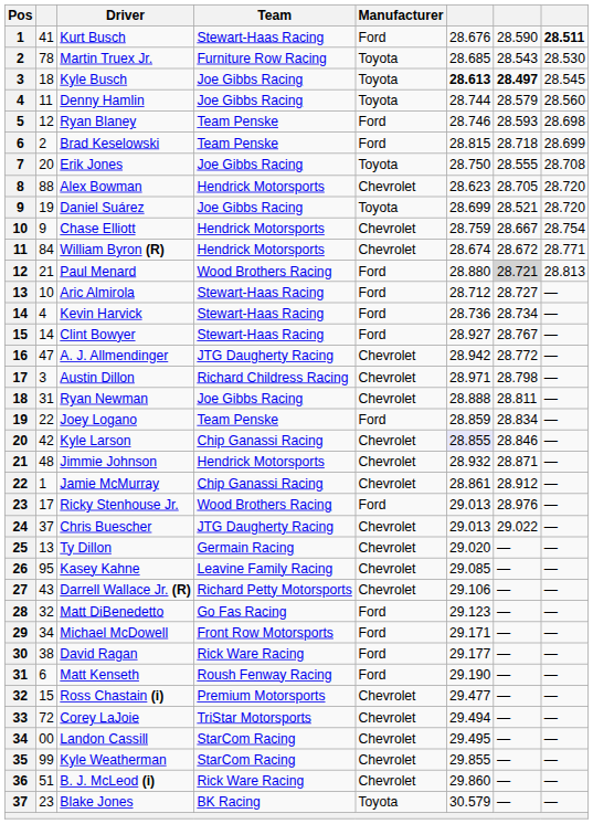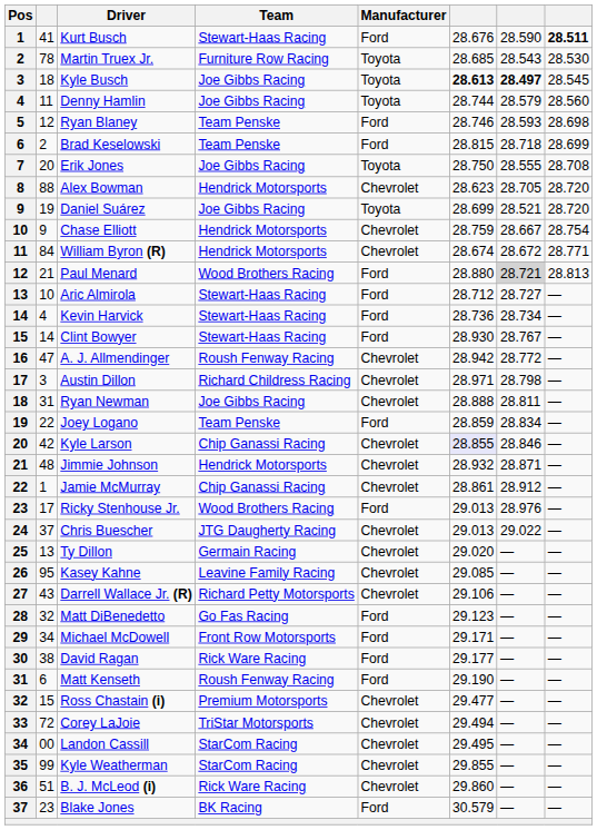 <table class="wikitable" style="font-size:95%">
 <tr>
 <th>Pos</th>
 <th></th>
 <th>Driver</th>
 <th>Team</th>
 <th>Manufacturer</th>
 <th></th>
 <th></th>
 <th></th>
 </tr>
 <tr>
 <th>1</th>
 <td>41</td>
 <td><a href='#'>Kurt Busch</a></td>
 <td><a href='#'>Stewart-Haas Racing</a></td>
 <td>Ford</td>
 <td>28.676</td>
 <td>28.590</td>
 <td><strong>28.511</strong></td>
 </tr>
 <tr>
 <th>2</th>
 <td>78</td>
 <td><a href='#'>Martin Truex Jr.</a></td>
 <td><a href='#'>Furniture Row Racing</a></td>
 <td>Toyota</td>
 <td>28.685</td>
 <td>28.543</td>
 <td>28.530</td>
 </tr>
 <tr>
 <th>3</th>
 <td>18</td>
 <td><a href='#'>Kyle Busch</a></td>
 <td><a href='#'>Joe Gibbs Racing</a></td>
 <td>Toyota</td>
 <td><strong>28.613</strong></td>
 <td><strong>28.497</strong></td>
 <td>28.545</td>
 </tr>
 <tr>
 <th>4</th>
 <td>11</td>
 <td><a href='#'>Denny Hamlin</a></td>
 <td><a href='#'>Joe Gibbs Racing</a></td>
 <td>Toyota</td>
 <td>28.744</td>
 <td>28.579</td>
 <td>28.560</td>
 </tr>
 <tr>
 <th>5</th>
 <td>12</td>
 <td><a href='#'>Ryan Blaney</a></td>
 <td><a href='#'>Team Penske</a></td>
 <td>Ford</td>
 <td>28.746</td>
 <td>28.593</td>
 <td>28.698</td>
 </tr>
 <tr>
 <th>6</th>
 <td>2</td>
 <td><a href='#'>Brad Keselowski</a></td>
 <td><a href='#'>Team Penske</a></td>
 <td>Ford</td>
 <td>28.815</td>
 <td>28.718</td>
 <td>28.699</td>
 </tr>
 <tr>
 <th>7</th>
 <td>20</td>
 <td><a href='#'>Erik Jones</a></td>
 <td><a href='#'>Joe Gibbs Racing</a></td>
 <td>Toyota</td>
 <td>28.750</td>
 <td>28.555</td>
 <td>28.708</td>
 </tr>
 <tr>
 <th>8</th>
 <td>88</td>
 <td><a href='#'>Alex Bowman</a></td>
 <td><a href='#'>Hendrick Motorsports</a></td>
 <td>Chevrolet</td>
 <td>28.623</td>
 <td>28.705</td>
 <td>28.720</td>
 </tr>
 <tr>
 <th>9</th>
 <td>19</td>
 <td><a href='#'>Daniel Suárez</a></td>
 <td><a href='#'>Joe Gibbs Racing</a></td>
 <td>Toyota</td>
 <td>28.699</td>
 <td>28.521</td>
 <td>28.720</td>
 </tr>
 <tr>
 <th>10</th>
 <td>9</td>
 <td><a href='#'>Chase Elliott</a></td>
 <td><a href='#'>Hendrick Motorsports</a></td>
 <td>Chevrolet</td>
 <td>28.759</td>
 <td>28.667</td>
 <td>28.754</td>
 </tr>
 <tr>
 <th>11</th>
 <td>84</td>
 <td><a href='#'>William Byron</a> <strong>(R)</strong></td>
 <td><a href='#'>Hendrick Motorsports</a></td>
 <td>Chevrolet</td>
 <td>28.674</td>
 <td>28.672</td>
 <td>28.771</td>
 </tr>
 <tr>
 <th>12</th>
 <td>21</td>
 <td><a href='#'>Paul Menard</a></td>
 <td><a href='#'>Wood Brothers Racing</a></td>
 <td>Ford</td>
 <td>28.880</td>
 <td style="background: lightgrey;">28.721</td>
 <td>28.813</td>
 </tr>
 <tr>
 <th>13</th>
 <td>10</td>
 <td><a href='#'>Aric Almirola</a></td>
 <td><a href='#'>Stewart-Haas Racing</a></td>
 <td>Ford</td>
 <td>28.712</td>
 <td>28.727</td>
 <td>—</td>
 </tr>
 <tr>
 <th>14</th>
 <td>4</td>
 <td><a href='#'>Kevin Harvick</a></td>
 <td><a href='#'>Stewart-Haas Racing</a></td>
 <td>Ford</td>
 <td>28.736</td>
 <td>28.734</td>
 <td>—</td>
 </tr>
 <tr>
 <th>15</th>
 <td>14</td>
 <td><a href='#'>Clint Bowyer</a></td>
 <td><a href='#'>Stewart-Haas Racing</a></td>
 <td>Ford</td>
-<td>28.927</td>
+<td>28.930</td>
 <td>28.767</td>
 <td>—</td>
 </tr>
 <tr>
 <th>16</th>
 <td>47</td>
 <td><a href='#'>A. J. Allmendinger</a></td>
-<td><a href='#'>JTG Daugherty Racing</a></td>
+<td><a href='#'>Roush Fenway Racing</a></td>
 <td>Chevrolet</td>
 <td>28.942</td>
 <td>28.772</td>
 <td>—</td>
 </tr>
 <tr>
 <th>17</th>
 <td>3</td>
 <td><a href='#'>Austin Dillon</a></td>
 <td><a href='#'>Richard Childress Racing</a></td>
 <td>Chevrolet</td>
 <td>28.971</td>
 <td>28.798</td>
 <td>—</td>
 </tr>
 <tr>
 <th>18</th>
 <td>31</td>
 <td><a href='#'>Ryan Newman</a></td>
 <td><a href='#'>Joe Gibbs Racing</a></td>
 <td>Chevrolet</td>
 <td>28.888</td>
 <td>28.811</td>
 <td>—</td>
 </tr>
 <tr>
 <th>19</th>
 <td>22</td>
 <td><a href='#'>Joey Logano</a></td>
 <td><a href='#'>Team Penske</a></td>
 <td>Ford</td>
 <td>28.859</td>
 <td>28.834</td>
 <td>—</td>
 </tr>
 <tr>
 <th>20</th>
 <td>42</td>
 <td><a href='#'>Kyle Larson</a></td>
 <td><a href='#'>Chip Ganassi Racing</a></td>
 <td>Chevrolet</td>
 <td style="background: lavender;">28.855</td>
 <td>28.846</td>
 <td>—</td>
 </tr>
 <tr>
 <th>21</th>
 <td>48</td>
 <td><a href='#'>Jimmie Johnson</a></td>
 <td><a href='#'>Hendrick Motorsports</a></td>
 <td>Chevrolet</td>
 <td>28.932</td>
 <td>28.871</td>
 <td>—</td>
 </tr>
 <tr>
 <th>22</th>
 <td>1</td>
 <td><a href='#'>Jamie McMurray</a></td>
 <td><a href='#'>Chip Ganassi Racing</a></td>
 <td>Chevrolet</td>
 <td>28.861</td>
 <td>28.912</td>
 <td>—</td>
 </tr>
 <tr>
 <th>23</th>
 <td>17</td>
 <td><a href='#'>Ricky Stenhouse Jr.</a></td>
 <td><a href='#'>Wood Brothers Racing</a></td>
 <td>Ford</td>
 <td>29.013</td>
 <td>28.976</td>
 <td>—</td>
 </tr>
 <tr>
 <th>24</th>
 <td>37</td>
 <td><a href='#'>Chris Buescher</a></td>
 <td><a href='#'>JTG Daugherty Racing</a></td>
 <td>Chevrolet</td>
 <td>29.013</td>
 <td>29.022</td>
 <td>—</td>
 </tr>
 <tr>
 <th>25</th>
 <td>13</td>
 <td><a href='#'>Ty Dillon</a></td>
 <td><a href='#'>Germain Racing</a></td>
 <td>Chevrolet</td>
 <td>29.020</td>
 <td>—</td>
 <td>—</td>
 </tr>
 <tr>
 <th>26</th>
 <td>95</td>
 <td><a href='#'>Kasey Kahne</a></td>
 <td><a href='#'>Leavine Family Racing</a></td>
 <td>Chevrolet</td>
 <td>29.085</td>
 <td>—</td>
 <td>—</td>
 </tr>
 <tr>
 <th>27</th>
 <td>43</td>
 <td><a href='#'>Darrell Wallace Jr.</a> <strong>(R)</strong></td>
 <td><a href='#'>Richard Petty Motorsports</a></td>
 <td>Chevrolet</td>
 <td>29.106</td>
 <td>—</td>
 <td>—</td>
 </tr>
 <tr>
 <th>28</th>
 <td>32</td>
 <td><a href='#'>Matt DiBenedetto</a></td>
 <td><a href='#'>Go Fas Racing</a></td>
 <td>Ford</td>
 <td>29.123</td>
 <td>—</td>
 <td>—</td>
 </tr>
 <tr>
 <th>29</th>
 <td>34</td>
 <td><a href='#'>Michael McDowell</a></td>
 <td><a href='#'>Front Row Motorsports</a></td>
 <td>Ford</td>
 <td>29.171</td>
 <td>—</td>
 <td>—</td>
 </tr>
 <tr>
 <th>30</th>
 <td>38</td>
 <td><a href='#'>David Ragan</a></td>
 <td><a href='#'>Rick Ware Racing</a></td>
 <td>Ford</td>
 <td>29.177</td>
 <td>—</td>
 <td>—</td>
 </tr>
 <tr>
 <th>31</th>
 <td>6</td>
 <td><a href='#'>Matt Kenseth</a></td>
 <td><a href='#'>Roush Fenway Racing</a></td>
 <td>Ford</td>
 <td>29.190</td>
 <td>—</td>
 <td>—</td>
 </tr>
 <tr>
 <th>32</th>
 <td>15</td>
 <td><a href='#'>Ross Chastain</a> <strong>(i)</strong></td>
 <td><a href='#'>Premium Motorsports</a></td>
 <td>Chevrolet</td>
 <td>29.477</td>
 <td>—</td>
 <td>—</td>
 </tr>
 <tr>
 <th>33</th>
 <td>72</td>
 <td><a href='#'>Corey LaJoie</a></td>
 <td><a href='#'>TriStar Motorsports</a></td>
 <td>Chevrolet</td>
 <td>29.494</td>
 <td>—</td>
 <td>—</td>
 </tr>
 <tr>
 <th>34</th>
 <td>00</td>
 <td><a href='#'>Landon Cassill</a></td>
 <td><a href='#'>StarCom Racing</a></td>
 <td>Chevrolet</td>
 <td>29.495</td>
 <td>—</td>
 <td>—</td>
 </tr>
 <tr>
 <th>35</th>
 <td>99</td>
 <td><a href='#'>Kyle Weatherman</a></td>
 <td><a href='#'>StarCom Racing</a></td>
 <td>Chevrolet</td>
 <td>29.855</td>
 <td>—</td>
 <td>—</td>
 </tr>
 <tr>
 <th>36</th>
 <td>51</td>
 <td><a href='#'>B. J. McLeod</a> <strong>(i)</strong></td>
 <td><a href='#'>Rick Ware Racing</a></td>
 <td>Chevrolet</td>
 <td>29.860</td>
 <td>—</td>
 <td>—</td>
 </tr>
 <tr>
 <th>37</th>
 <td>23</td>
 <td><a href='#'>Blake Jones</a></td>
 <td><a href='#'>BK Racing</a></td>
-<td>Toyota</td>
+<td>Ford</td>
 <td>30.579</td>
 <td>—</td>
 <td>—</td>
 </tr>
 <tr>
 <th colspan="8"></th>
 </tr>
 </table>
